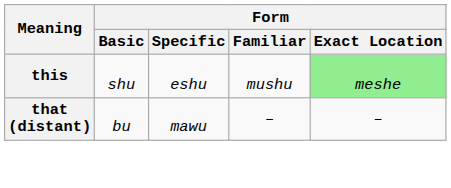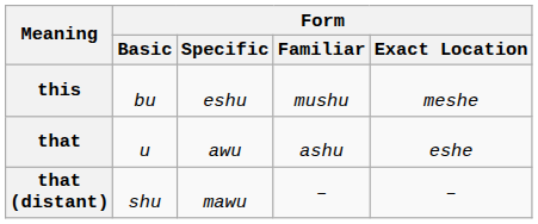 <table class="wikitable" style="text-align: center;">
 <tr>
 <th rowspan="2">Meaning</th>
 <th colspan="4">Form</th>
 </tr>
 <tr>
 <th>Basic</th>
 <th>Specific</th>
 <th>Familiar</th>
 <th>Exact Location</th>
 </tr>
 <tr>
 <th>this</th>
-<td><strong></strong><br><em>shu</em></td>
+<td><strong></strong><br><em>bu</em></td>
 <td><strong></strong><br><em>eshu</em></td>
 <td><strong></strong><br><em>mushu</em></td>
-<td style="background: lightgreen;"><strong></strong><br><em>meshe</em></td>
+<td><strong></strong><br><em>meshe</em></td>
+</tr>
+<tr>
+<th>that</th>
+<td><strong></strong><br><em>u</em></td>
+<td><strong></strong><br><em>awu</em></td>
+<td><strong></strong><br><em>ashu</em></td>
+<td><strong></strong><br><em>eshe</em></td>
 </tr>
 <tr>
 <th>that<br>(distant)</th>
-<td><strong></strong><br><em>bu</em></td>
+<td><strong></strong><br><em>shu</em></td>
 <td><strong></strong><br><em>mawu</em></td>
 <td>–</td>
 <td>–</td>
 </tr>
 </table>
